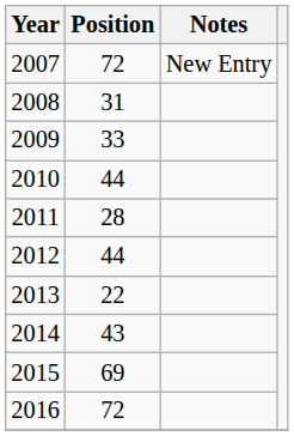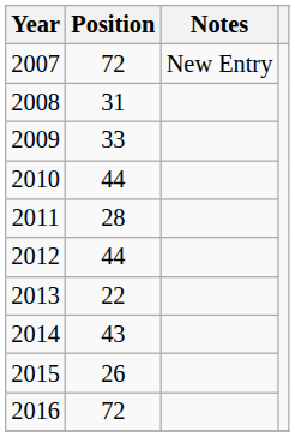 <table class="wikitable plainrowheaders" style="text-align:center;">
 <tr>
 <th>Year</th>
 <th>Position</th>
 <th>Notes</th>
 <th></th>
 </tr>
 <tr>
 <td>2007</td>
 <td>72</td>
 <td>New Entry</td>
 <td rowspan="10"></td>
 </tr>
 <tr>
 <td>2008</td>
 <td>31</td>
 <td></td>
 </tr>
 <tr>
 <td>2009</td>
 <td>33</td>
 <td></td>
 </tr>
 <tr>
 <td>2010</td>
 <td>44</td>
 <td></td>
 </tr>
 <tr>
 <td>2011</td>
 <td>28</td>
 <td></td>
 </tr>
 <tr>
 <td>2012</td>
 <td>44</td>
 <td></td>
 </tr>
 <tr>
 <td>2013</td>
 <td>22</td>
 <td></td>
 </tr>
 <tr>
 <td>2014</td>
 <td>43</td>
 <td></td>
 </tr>
 <tr>
 <td>2015</td>
-<td>69</td>
+<td>26</td>
 <td></td>
 </tr>
 <tr>
 <td>2016</td>
 <td>72</td>
 <td></td>
 </tr>
 <tr>
 </tr>
 </table>
